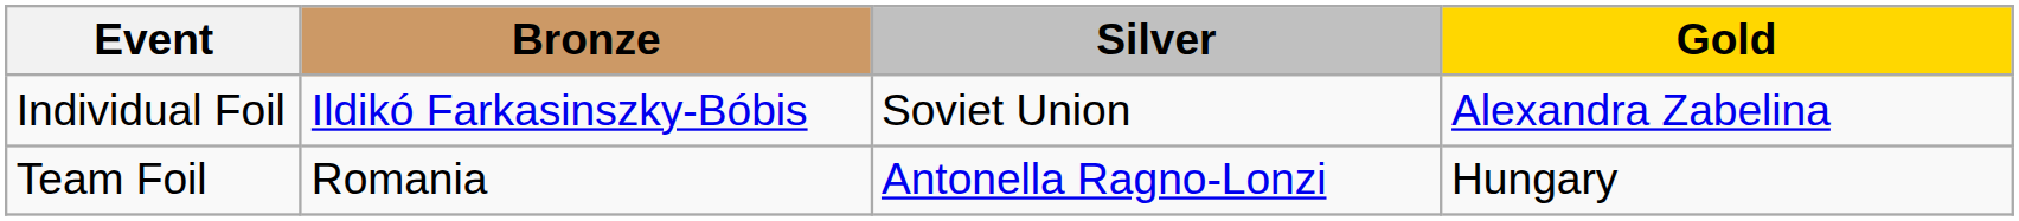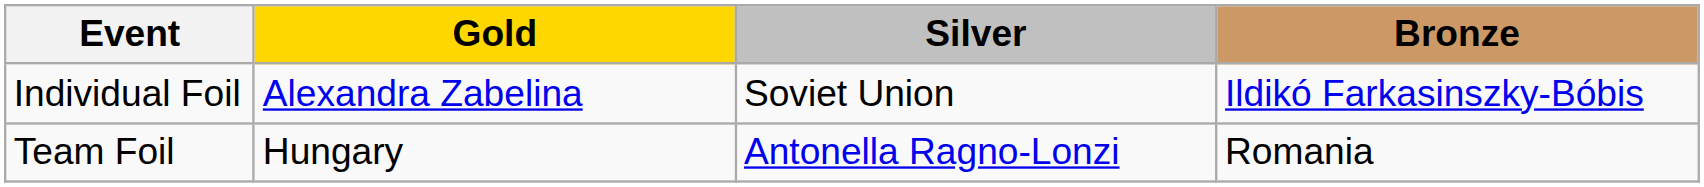 <table class="wikitable">
 <tr>
 <th width="100">Event</th>
+<th style="background-color:gold;" width="200"> Gold</th>
+<th style="background-color:silver;" width="200"> Silver</th>
 <th style="background-color:#CC9966;" width="200"> Bronze</th>
-<th style="background-color:silver;" width="200"> Silver</th>
-<th style="background-color:gold;" width="200"> Gold</th>
 </tr>
 <tr>
 <td>Individual Foil</td>
+<td> <a href='#'>Alexandra Zabelina</a></td>
+<td> Soviet Union</td>
 <td> <a href='#'>Ildikó Farkasinszky-Bóbis</a></td>
-<td> Soviet Union</td>
-<td> <a href='#'>Alexandra Zabelina</a></td>
 </tr>
 <tr>
 <td>Team Foil</td>
+<td> Hungary</td>
+<td> <a href='#'>Antonella Ragno-Lonzi</a></td>
 <td> Romania</td>
-<td> <a href='#'>Antonella Ragno-Lonzi</a></td>
-<td> Hungary</td>
 </tr>
 </table>
